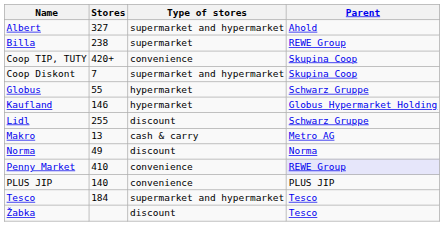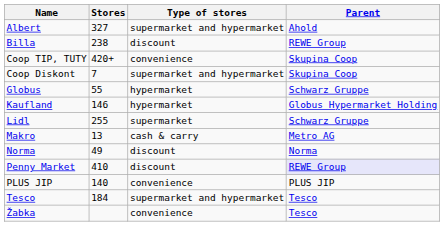 <table class="wikitable sortable">
 <tr>
 <th>Name</th>
 <th data-sort-type="number">Stores</th>
 <th>Type of stores</th>
 <th><a href='#'>Parent</a></th>
 </tr>
 <tr>
 <td><a href='#'>Albert</a></td>
 <td>327</td>
 <td>supermarket and hypermarket</td>
 <td><a href='#'>Ahold</a></td>
 </tr>
 <tr>
 <td><a href='#'>Billa</a></td>
 <td>238</td>
-<td>supermarket</td>
+<td>discount</td>
 <td><a href='#'>REWE Group</a></td>
 </tr>
 <tr>
 <td>Coop TIP, TUTY</td>
 <td>420+</td>
 <td>convenience</td>
 <td><a href='#'>Skupina Coop</a></td>
 </tr>
 <tr>
 <td>Coop Diskont</td>
 <td>7</td>
 <td>supermarket and hypermarket</td>
 <td><a href='#'>Skupina Coop</a></td>
 </tr>
 <tr>
 <td><a href='#'>Globus</a></td>
 <td>55</td>
 <td>hypermarket</td>
 <td><a href='#'>Schwarz Gruppe</a></td>
 </tr>
 <tr>
 <td><a href='#'>Kaufland</a></td>
 <td>146</td>
 <td>hypermarket</td>
 <td><a href='#'>Globus Hypermarket Holding</a></td>
 </tr>
 <tr>
 <td><a href='#'>Lidl</a></td>
 <td>255</td>
-<td>discount</td>
+<td>supermarket</td>
 <td><a href='#'>Schwarz Gruppe</a></td>
 </tr>
 <tr>
 <td><a href='#'>Makro</a></td>
 <td>13</td>
 <td>cash & carry</td>
 <td><a href='#'>Metro AG</a></td>
 </tr>
 <tr>
 <td><a href='#'>Norma</a></td>
 <td>49</td>
 <td>discount</td>
 <td><a href='#'>Norma</a></td>
 </tr>
 <tr>
 <td><a href='#'>Penny Market</a></td>
 <td>410</td>
-<td>convenience</td>
+<td>discount</td>
 <td style="background: lavender;"><a href='#'>REWE Group</a></td>
 </tr>
 <tr>
 <td>PLUS JIP</td>
 <td>140</td>
 <td>convenience</td>
 <td>PLUS JIP</td>
 </tr>
 <tr>
 <td><a href='#'>Tesco</a></td>
 <td>184</td>
 <td>supermarket and hypermarket</td>
 <td><a href='#'>Tesco</a></td>
 </tr>
 <tr>
 <td><a href='#'>Žabka</a></td>
 <td></td>
-<td>discount</td>
+<td>convenience</td>
 <td><a href='#'>Tesco</a></td>
 </tr>
 </table>
